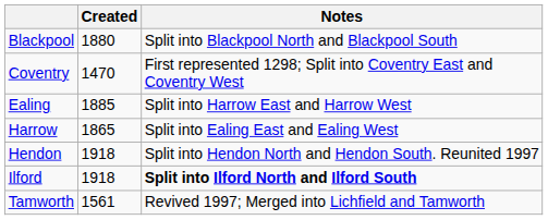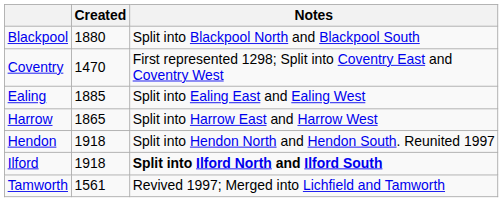 <table class="wikitable">
 <tr>
 <th></th>
 <th>Created</th>
 <th>Notes</th>
 </tr>
 <tr>
 <td><a href='#'>Blackpool</a></td>
 <td>1880</td>
 <td>Split into <a href='#'>Blackpool North</a> and <a href='#'>Blackpool South</a></td>
 </tr>
 <tr>
 <td><a href='#'>Coventry</a></td>
 <td>1470</td>
 <td>First represented 1298; Split into <a href='#'>Coventry East</a> and<br><a href='#'>Coventry West</a></td>
 </tr>
 <tr>
 <td><a href='#'>Ealing</a></td>
 <td>1885</td>
-<td>Split into <a href='#'>Harrow East</a> and <a href='#'>Harrow West</a></td>
+<td>Split into <a href='#'>Ealing East</a> and <a href='#'>Ealing West</a></td>
 </tr>
 <tr>
 <td><a href='#'>Harrow</a></td>
 <td>1865</td>
-<td>Split into <a href='#'>Ealing East</a> and <a href='#'>Ealing West</a></td>
+<td>Split into <a href='#'>Harrow East</a> and <a href='#'>Harrow West</a></td>
 </tr>
 <tr>
 <td><a href='#'>Hendon</a></td>
 <td>1918</td>
 <td>Split into <a href='#'>Hendon North</a> and <a href='#'>Hendon South</a>. Reunited 1997</td>
 </tr>
 <tr>
 <td><a href='#'>Ilford</a></td>
 <td>1918</td>
 <td><strong>Split into <a href='#'>Ilford North</a> and <a href='#'>Ilford South</a></strong></td>
 </tr>
 <tr>
 <td><a href='#'>Tamworth</a></td>
 <td>1561</td>
 <td>Revived 1997; Merged into <a href='#'>Lichfield and Tamworth</a></td>
 </tr>
 </table>
